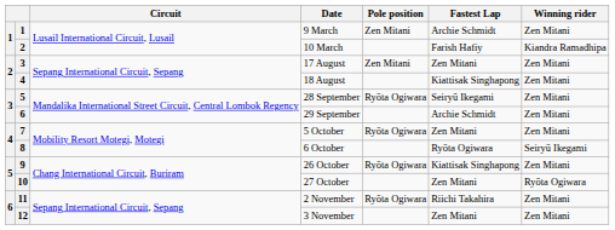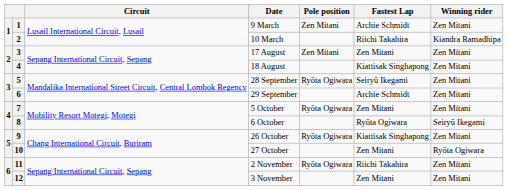 <table class="wikitable" style="font-size:85%">
 <tr>
 <th colspan="2"></th>
 <th>Circuit</th>
 <th>Date</th>
 <th>Pole position</th>
 <th>Fastest Lap</th>
 <th>Winning rider</th>
 </tr>
 <tr>
 <th rowspan="2">1</th>
 <th>1</th>
 <td rowspan="2"> <a href='#'>Lusail International Circuit</a>, <a href='#'>Lusail</a></td>
 <td>9 March</td>
 <td> Zen Mitani</td>
 <td> Archie Schmidt</td>
 <td> Zen Mitani</td>
 </tr>
 <tr>
 <th>2</th>
 <td>10 March</td>
 <td></td>
-<td> Farish Hafiy</td>
+<td> Riichi Takahira</td>
 <td> Kiandra Ramadhipa</td>
 </tr>
 <tr>
 <th rowspan="2">2</th>
 <th>3</th>
 <td rowspan="2"> <a href='#'>Sepang International Circuit</a>, <a href='#'>Sepang</a></td>
 <td>17 August</td>
 <td> Zen Mitani</td>
 <td> Zen Mitani</td>
 <td> Zen Mitani</td>
 </tr>
 <tr>
 <th>4</th>
 <td>18 August</td>
 <td></td>
 <td> Kiattisak Singhapong</td>
 <td> Zen Mitani</td>
 </tr>
 <tr>
 <th rowspan="2">3</th>
 <th>5</th>
 <td rowspan="2"> <a href='#'>Mandalika International Street Circuit</a>, <a href='#'>Central Lombok Regency</a></td>
 <td>28 September</td>
 <td> Ryōta Ogiwara</td>
 <td> Seiryū Ikegami</td>
 <td> Zen Mitani</td>
 </tr>
 <tr>
 <th>6</th>
 <td>29 September</td>
 <td></td>
 <td> Archie Schmidt</td>
 <td> Zen Mitani</td>
 </tr>
 <tr>
 <th rowspan="2">4</th>
 <th>7</th>
 <td rowspan="2"> <a href='#'>Mobility Resort Motegi</a>, <a href='#'>Motegi</a></td>
 <td>5 October</td>
 <td> Ryōta Ogiwara</td>
 <td> Zen Mitani</td>
 <td> Zen Mitani</td>
 </tr>
 <tr>
 <th>8</th>
 <td>6 October</td>
 <td></td>
 <td> Ryōta Ogiwara</td>
 <td> Seiryū Ikegami</td>
 </tr>
 <tr>
 <th rowspan="2">5</th>
 <th>9</th>
 <td rowspan="2"> <a href='#'>Chang International Circuit</a>, <a href='#'>Buriram</a></td>
 <td>26 October</td>
 <td> Ryōta Ogiwara</td>
 <td> Kiattisak Singhapong</td>
 <td> Zen Mitani</td>
 </tr>
 <tr>
 <th>10</th>
 <td>27 October</td>
 <td></td>
 <td> Zen Mitani</td>
 <td> Ryōta Ogiwara</td>
 </tr>
 <tr>
 <th rowspan="2">6</th>
 <th>11</th>
 <td rowspan="2"> <a href='#'>Sepang International Circuit</a>, <a href='#'>Sepang</a></td>
 <td>2 November</td>
 <td> Ryōta Ogiwara</td>
 <td> Riichi Takahira</td>
 <td> Zen Mitani</td>
 </tr>
 <tr>
 <th>12</th>
 <td>3 November</td>
 <td align="left"></td>
 <td> Zen Mitani</td>
 <td> Zen Mitani</td>
 </tr>
 </table>
